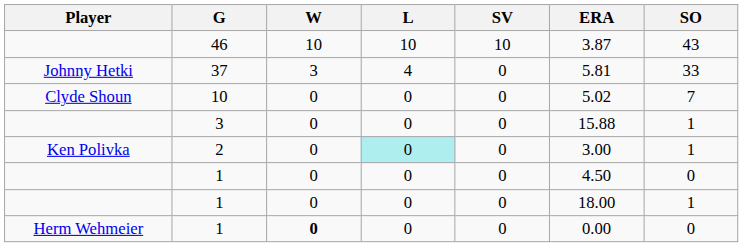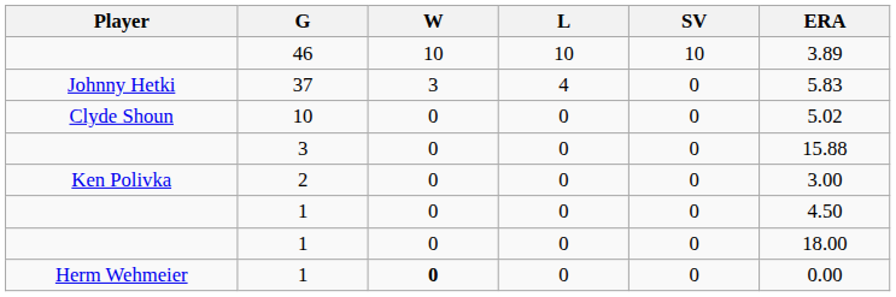 <table class="wikitable sortable">
 <tr>
 <th bgcolor="#DDDDFF" width="16%">Player</th>
 <th bgcolor="#DDDDFF" width="9%">G</th>
 <th bgcolor="#DDDDFF" width="9%">W</th>
 <th bgcolor="#DDDDFF" width="9%">L</th>
 <th bgcolor="#DDDDFF" width="9%">SV</th>
 <th bgcolor="#DDDDFF" width="9%">ERA</th>
-<th bgcolor="#DDDDFF" width="9%">SO</th>
 </tr>
 <tr align="center">
 <td></td>
 <td>46</td>
 <td>10</td>
 <td>10</td>
 <td>10</td>
-<td>3.87</td>
-<td>43</td>
+<td>3.89</td>
 </tr>
 <tr align="center">
 <td><a href='#'>Johnny Hetki</a></td>
 <td>37</td>
 <td>3</td>
 <td>4</td>
 <td>0</td>
-<td>5.81</td>
-<td>33</td>
+<td>5.83</td>
 </tr>
 <tr align="center">
 <td><a href='#'>Clyde Shoun</a></td>
 <td>10</td>
 <td>0</td>
 <td>0</td>
 <td>0</td>
 <td>5.02</td>
-<td>7</td>
 </tr>
 <tr align="center">
 <td></td>
 <td>3</td>
 <td>0</td>
 <td>0</td>
 <td>0</td>
 <td>15.88</td>
-<td>1</td>
 </tr>
 <tr align="center">
 <td><a href='#'>Ken Polivka</a></td>
 <td>2</td>
 <td>0</td>
-<td style="background: paleturquoise;">0</td>
+<td>0</td>
 <td>0</td>
 <td>3.00</td>
-<td>1</td>
 </tr>
 <tr align="center">
 <td></td>
 <td>1</td>
 <td>0</td>
 <td>0</td>
 <td>0</td>
 <td>4.50</td>
-<td>0</td>
 </tr>
 <tr align="center">
 <td></td>
 <td>1</td>
 <td>0</td>
 <td>0</td>
 <td>0</td>
 <td>18.00</td>
-<td>1</td>
 </tr>
 <tr align="center">
 <td><a href='#'>Herm Wehmeier</a></td>
 <td>1</td>
 <td><strong>0</strong></td>
 <td>0</td>
 <td>0</td>
 <td>0.00</td>
-<td>0</td>
 </tr>
 </table>
